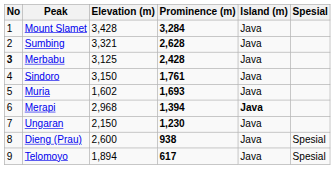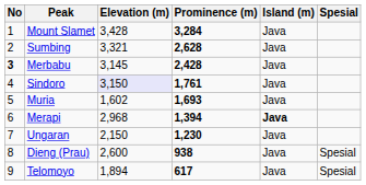 <table class="wikitable sortable">
 <tr>
 <th>No</th>
 <th>Peak</th>
 <th>Elevation (m)</th>
 <th>Prominence (m)</th>
 <th>Island (m)</th>
 <th>Spesial</th>
 </tr>
 <tr>
 <td>1</td>
 <td><a href='#'>Mount Slamet</a></td>
 <td>3,428</td>
 <td><strong>3,284</strong></td>
 <td>Java</td>
 <td></td>
 </tr>
 <tr>
 <td>2</td>
 <td><a href='#'>Sumbing</a></td>
 <td>3,321</td>
 <td><strong>2,628</strong></td>
 <td>Java</td>
 <td></td>
 </tr>
 <tr>
 <td><strong>3</strong></td>
 <td><a href='#'>Merbabu</a></td>
-<td>3,125</td>
+<td>3,145</td>
 <td><strong>2,428</strong></td>
 <td>Java</td>
 <td></td>
 </tr>
 <tr>
 <td>4</td>
 <td><a href='#'>Sindoro</a></td>
-<td>3,150</td>
+<td style="background: lavender;">3,150</td>
 <td><strong>1,761</strong></td>
 <td>Java</td>
 <td></td>
 </tr>
 <tr>
 <td>5</td>
 <td><a href='#'>Muria</a></td>
 <td>1,602</td>
 <td><strong>1,693</strong></td>
 <td>Java</td>
 <td></td>
 </tr>
 <tr>
 <td>6</td>
 <td><a href='#'>Merapi</a></td>
 <td>2,968</td>
 <td><strong>1,394</strong></td>
 <td><strong>Java</strong></td>
 <td></td>
 </tr>
 <tr>
 <td>7</td>
 <td><a href='#'>Ungaran</a></td>
 <td>2,150</td>
 <td><strong>1,230</strong></td>
 <td>Java</td>
 <td></td>
 </tr>
 <tr>
 <td>8</td>
 <td><a href='#'>Dieng (Prau)</a></td>
 <td>2,600</td>
 <td><strong>938</strong></td>
 <td>Java</td>
 <td>Spesial</td>
 </tr>
 <tr>
 <td>9</td>
 <td><a href='#'>Telomoyo</a></td>
 <td>1,894</td>
 <td><strong>617</strong></td>
 <td>Java</td>
 <td>Spesial</td>
 </tr>
 </table>
